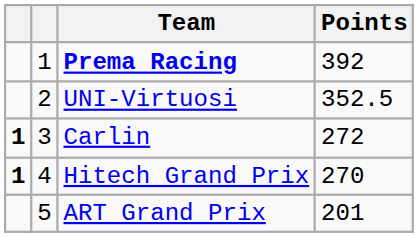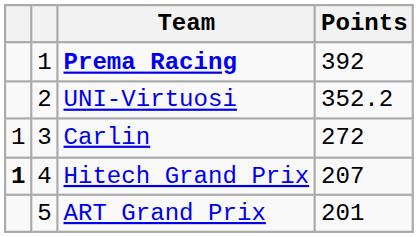 <table class="wikitable" style="font-size: 85%;">
 <tr>
 <th></th>
 <th></th>
 <th>Team</th>
 <th>Points</th>
 </tr>
 <tr>
 <td align="left"></td>
 <td align="center">1</td>
 <td> <strong><a href='#'>Prema Racing</a></strong></td>
 <td>392</td>
 </tr>
 <tr>
 <td align="left"></td>
 <td align="center">2</td>
 <td> <a href='#'>UNI-Virtuosi</a></td>
-<td>352.5</td>
+<td>352.2</td>
 </tr>
 <tr>
-<td align="left"><strong> 1</strong></td>
+<td align="left"> 1</td>
 <td align="center">3</td>
 <td> <a href='#'>Carlin</a></td>
 <td>272</td>
 </tr>
 <tr>
 <td align="left"><strong> 1</strong></td>
 <td align="center">4</td>
 <td> <a href='#'>Hitech Grand Prix</a></td>
-<td>270</td>
+<td>207</td>
 </tr>
 <tr>
 <td align="left"></td>
 <td align="center">5</td>
 <td> <a href='#'>ART Grand Prix</a></td>
 <td>201</td>
 </tr>
 </table>
